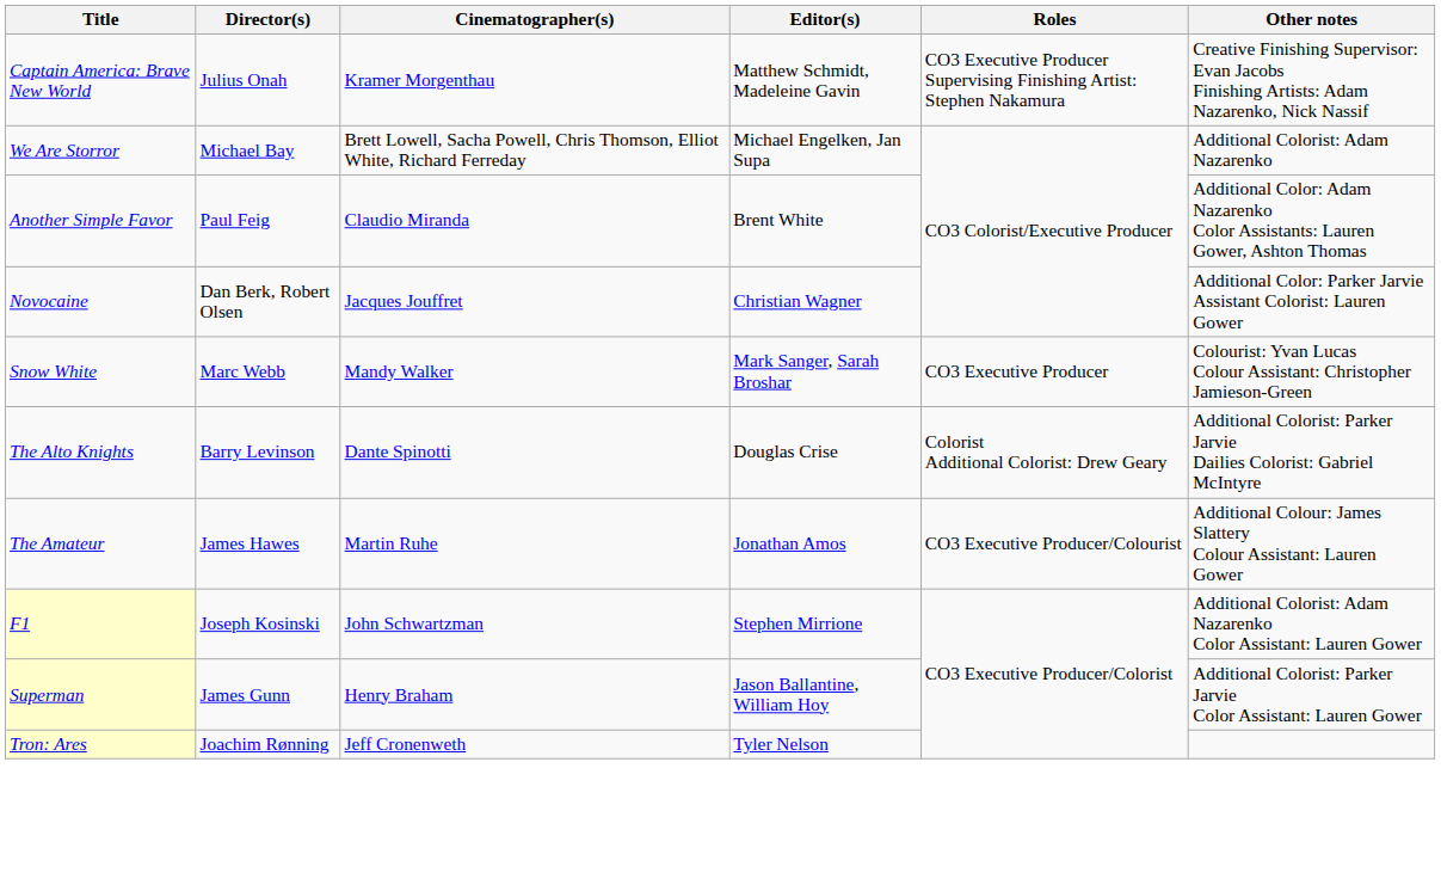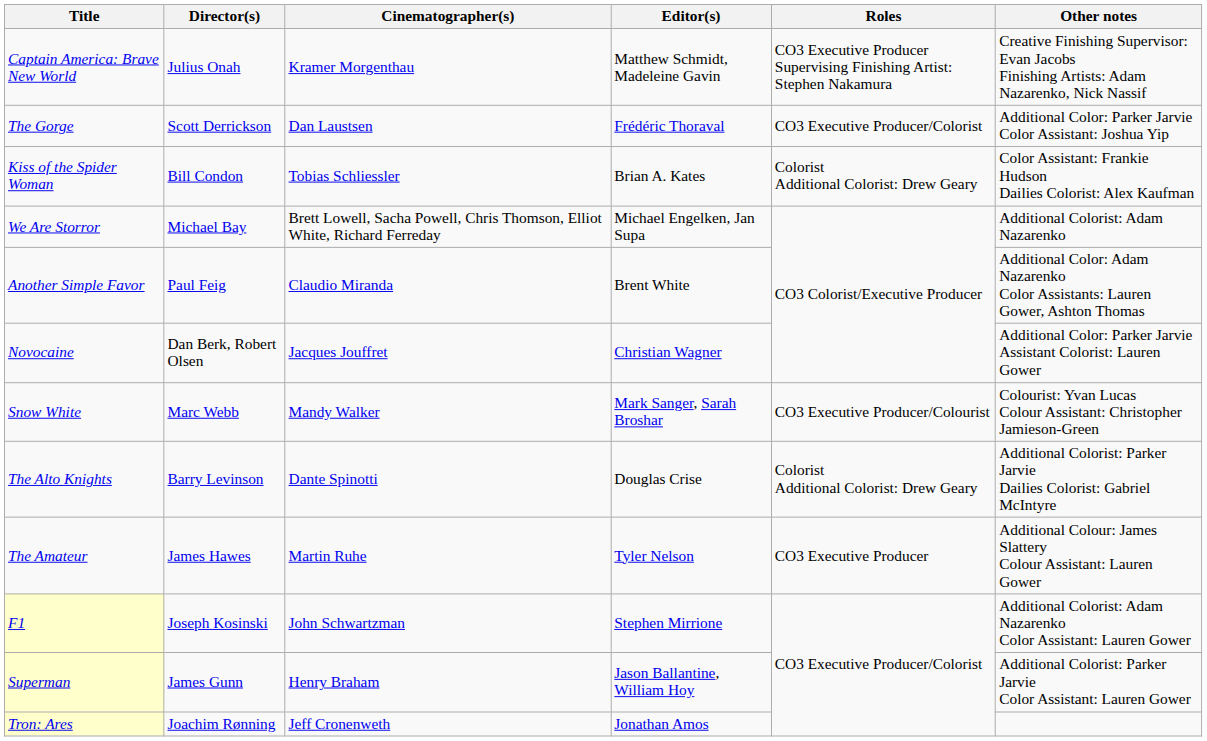 <table class="wikitable">
 <tr>
 <th>Title</th>
 <th>Director(s)</th>
 <th>Cinematographer(s)</th>
 <th>Editor(s)</th>
 <th>Roles</th>
 <th>Other notes</th>
 </tr>
 <tr>
 <td><em><a href='#'>Captain America: Brave New World</a></em></td>
 <td><a href='#'>Julius Onah</a></td>
 <td><a href='#'>Kramer Morgenthau</a></td>
 <td>Matthew Schmidt, Madeleine Gavin</td>
 <td>CO3 Executive Producer<br>Supervising Finishing Artist: Stephen Nakamura</td>
 <td>Creative Finishing Supervisor: Evan Jacobs<br>Finishing Artists: Adam Nazarenko, Nick Nassif</td>
+</tr>
+<tr>
+<td><em><a href='#'>The Gorge</a></em></td>
+<td><a href='#'>Scott Derrickson</a></td>
+<td><a href='#'>Dan Laustsen</a></td>
+<td><a href='#'>Frédéric Thoraval</a></td>
+<td>CO3 Executive Producer/Colorist</td>
+<td>Additional Color: Parker Jarvie<br>Color Assistant: Joshua Yip</td>
+</tr>
+<tr>
+<td><em><a href='#'>Kiss of the Spider Woman</a></em></td>
+<td><a href='#'>Bill Condon</a></td>
+<td><a href='#'>Tobias Schliessler</a></td>
+<td>Brian A. Kates</td>
+<td>Colorist<br>Additional Colorist: Drew Geary</td>
+<td>Color Assistant: Frankie Hudson<br>Dailies Colorist: Alex Kaufman</td>
 </tr>
 <tr>
 <td><em><a href='#'>We Are Storror</a></em></td>
 <td><a href='#'>Michael Bay</a></td>
 <td>Brett Lowell, Sacha Powell, Chris Thomson, Elliot White, Richard Ferreday</td>
 <td>Michael Engelken, Jan Supa</td>
 <td rowspan="3">CO3 Colorist/Executive Producer</td>
 <td>Additional Colorist: Adam Nazarenko</td>
 </tr>
 <tr>
 <td><em><a href='#'>Another Simple Favor</a></em></td>
 <td><a href='#'>Paul Feig</a></td>
 <td><a href='#'>Claudio Miranda</a></td>
 <td>Brent White</td>
 <td>Additional Color: Adam Nazarenko<br>Color Assistants: Lauren Gower, Ashton Thomas</td>
 </tr>
 <tr>
 <td><em><a href='#'>Novocaine</a></em></td>
 <td>Dan Berk, Robert Olsen</td>
 <td><a href='#'>Jacques Jouffret</a></td>
 <td><a href='#'>Christian Wagner</a></td>
 <td>Additional Color: Parker Jarvie<br>Assistant Colorist: Lauren Gower</td>
 </tr>
 <tr>
 <td><em><a href='#'>Snow White</a></em></td>
 <td><a href='#'>Marc Webb</a></td>
 <td><a href='#'>Mandy Walker</a></td>
 <td><a href='#'>Mark Sanger</a>, <a href='#'>Sarah Broshar</a></td>
-<td>CO3 Executive Producer</td>
+<td>CO3 Executive Producer/Colourist</td>
 <td>Colourist: Yvan Lucas<br>Colour Assistant: Christopher Jamieson-Green</td>
 </tr>
 <tr>
 <td><em><a href='#'>The Alto Knights</a></em></td>
 <td><a href='#'>Barry Levinson</a></td>
 <td><a href='#'>Dante Spinotti</a></td>
 <td>Douglas Crise</td>
 <td>Colorist<br>Additional Colorist: Drew Geary</td>
 <td>Additional Colorist: Parker Jarvie<br>Dailies Colorist: Gabriel McIntyre</td>
 </tr>
 <tr>
 <td><em><a href='#'>The Amateur</a></em></td>
 <td><a href='#'>James Hawes</a></td>
 <td><a href='#'>Martin Ruhe</a></td>
-<td><a href='#'>Jonathan Amos</a></td>
-<td>CO3 Executive Producer/Colourist</td>
+<td><a href='#'>Tyler Nelson</a></td>
+<td>CO3 Executive Producer</td>
 <td>Additional Colour: James Slattery<br>Colour Assistant: Lauren Gower</td>
 </tr>
 <tr>
 <td style="background:#FFFFCC;"><em><a href='#'>F1</a></em></td>
 <td><a href='#'>Joseph Kosinski</a></td>
 <td><a href='#'>John Schwartzman</a></td>
 <td><a href='#'>Stephen Mirrione</a></td>
 <td rowspan="3">CO3 Executive Producer/Colorist</td>
 <td>Additional Colorist: Adam Nazarenko<br>Color Assistant: Lauren Gower</td>
 </tr>
 <tr>
 <td style="background:#FFFFCC;"><em><a href='#'>Superman</a></em></td>
 <td><a href='#'>James Gunn</a></td>
 <td><a href='#'>Henry Braham</a></td>
 <td><a href='#'>Jason Ballantine</a>, <a href='#'>William Hoy</a></td>
 <td>Additional Colorist: Parker Jarvie<br>Color Assistant: Lauren Gower</td>
 </tr>
 <tr>
 <td style="background:#FFFFCC;"><em><a href='#'>Tron: Ares</a></em></td>
 <td><a href='#'>Joachim Rønning</a></td>
 <td><a href='#'>Jeff Cronenweth</a></td>
-<td><a href='#'>Tyler Nelson</a></td>
+<td><a href='#'>Jonathan Amos</a></td>
 <td></td>
 </tr>
 </table>
